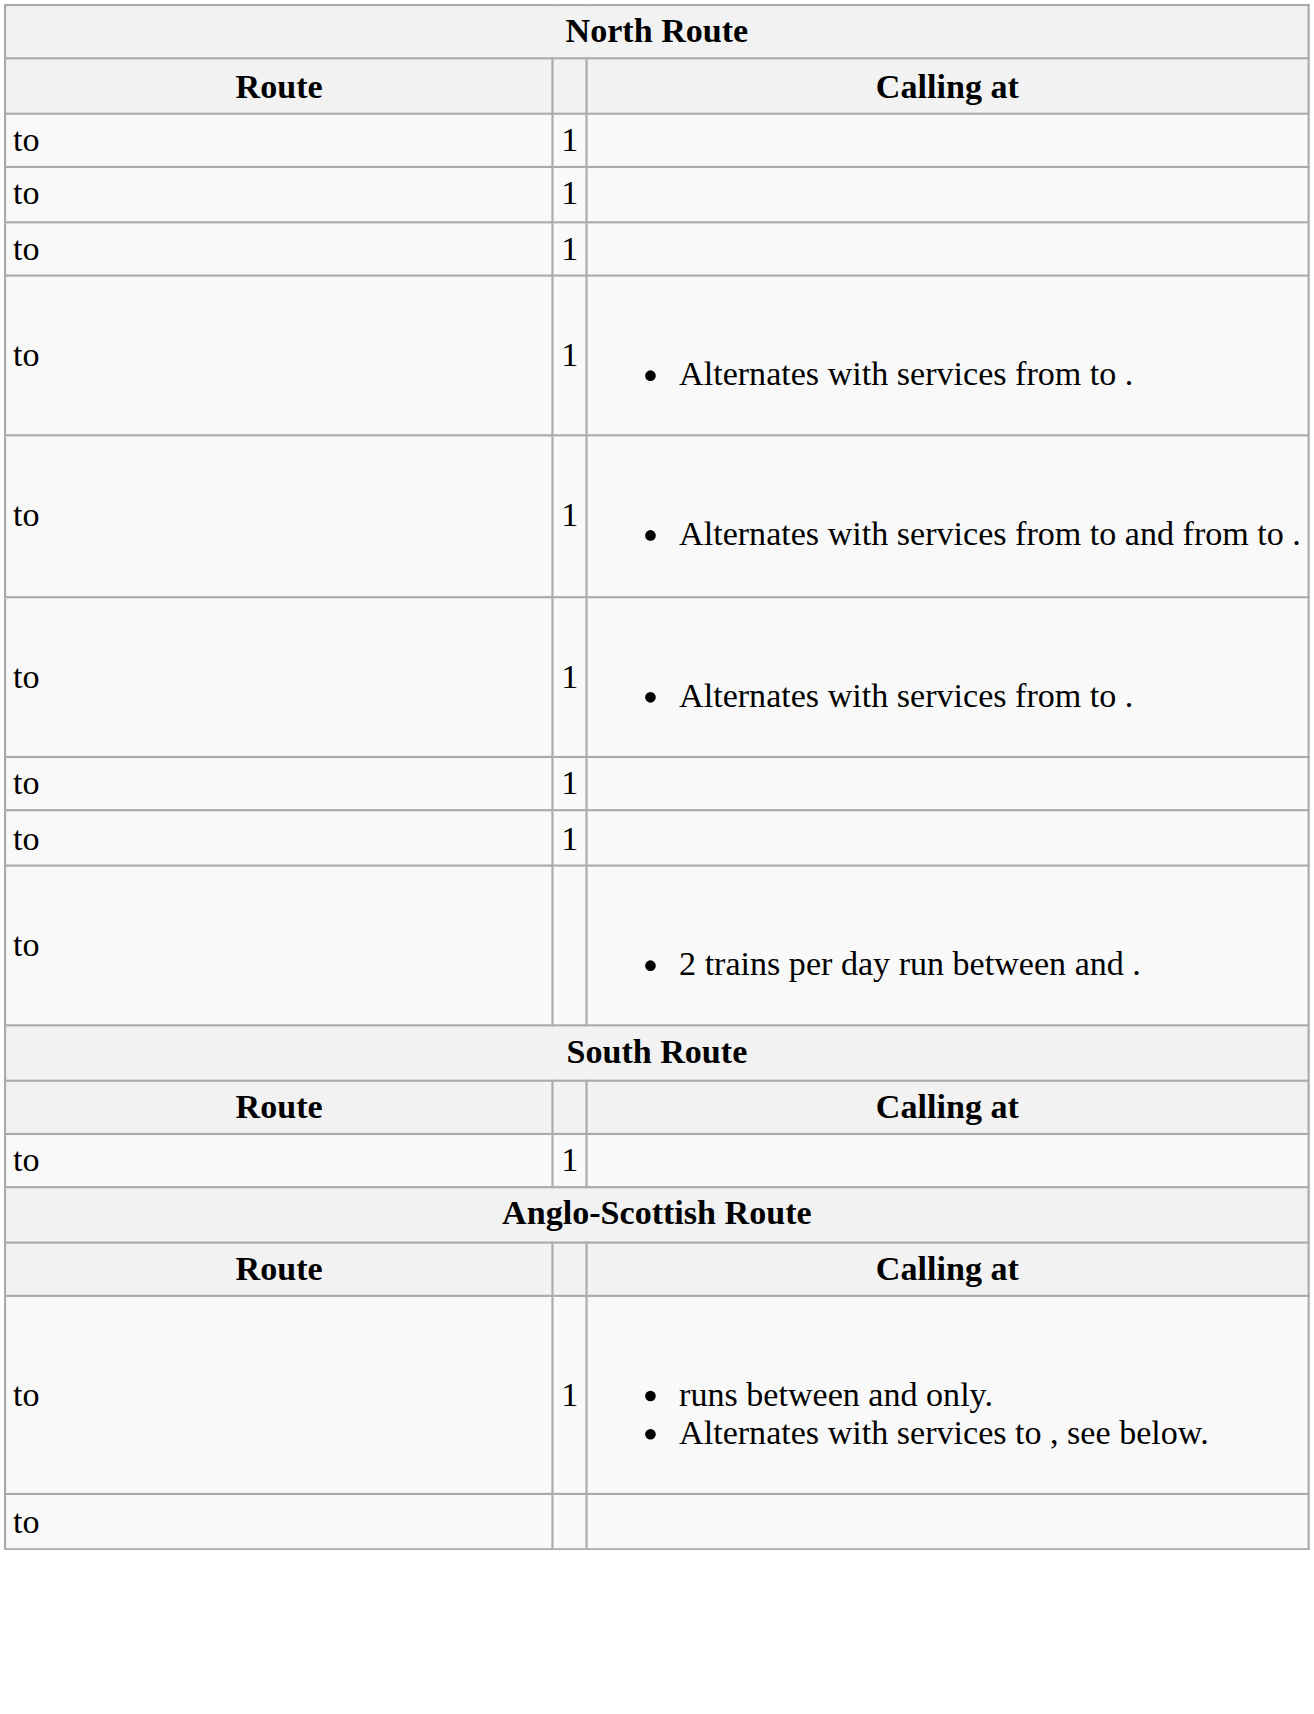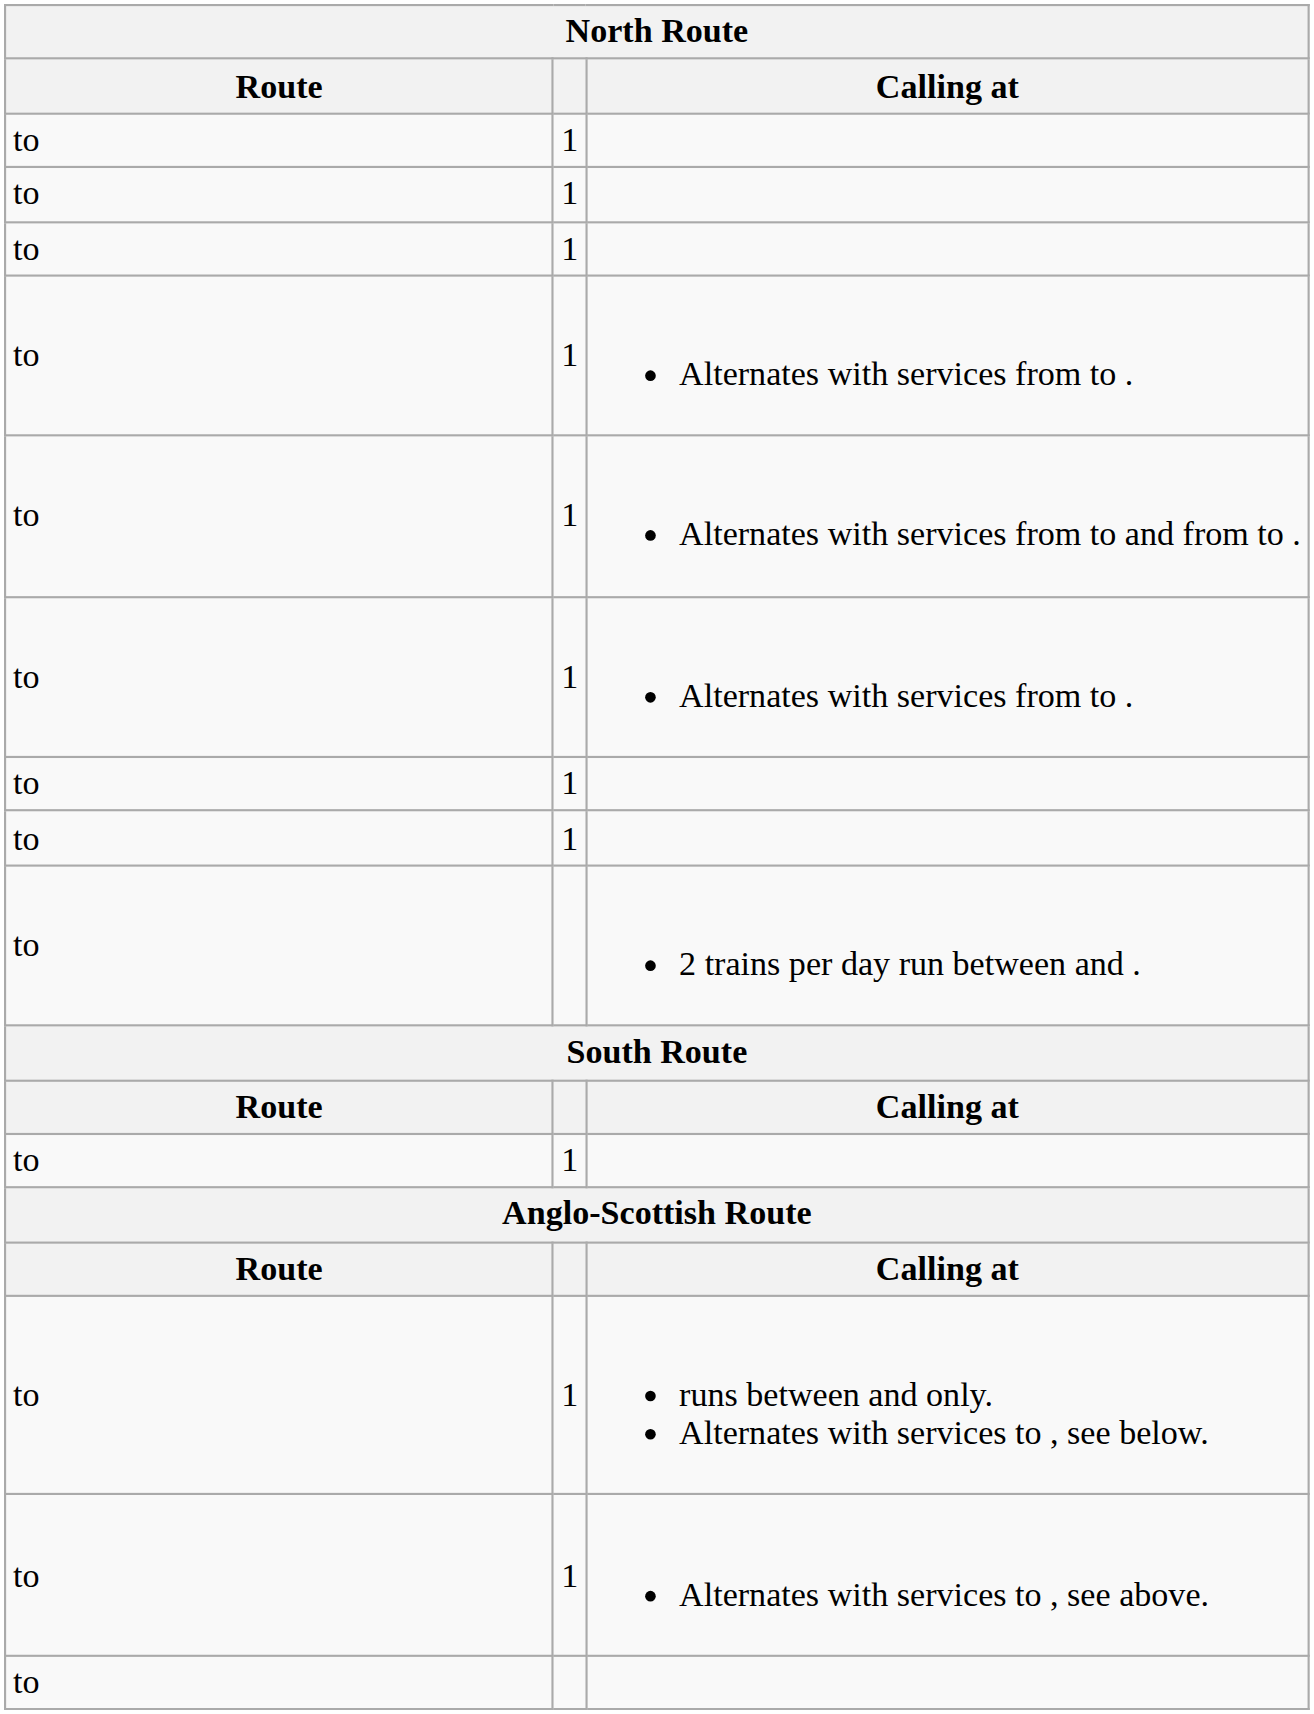 <table class="wikitable">
 <tr>
 <th colspan="3"><strong>North Route</strong></th>
 </tr>
 <tr>
 <th width="50"><strong>Route</strong></th>
 <th></th>
 <th><strong>Calling at</strong></th>
 </tr>
 <tr>
 <td> to </td>
 <td>1</td>
 <td></td>
 </tr>
 <tr>
 <td> to </td>
 <td>1</td>
 <td></td>
 </tr>
 <tr>
 <td> to </td>
 <td>1</td>
 <td></td>
 </tr>
 <tr>
 <td> to </td>
 <td>1</td>
 <td><br><ul><li>Alternates with services from  to .</li></ul></td>
 </tr>
 <tr>
 <td> to </td>
 <td>1</td>
 <td><br><ul><li>Alternates with services from  to  and from  to .</li></ul></td>
 </tr>
 <tr>
 <td> to </td>
 <td>1</td>
 <td><br><ul><li>Alternates with services from  to .</li></ul></td>
 </tr>
 <tr>
 <td> to </td>
 <td>1</td>
 <td></td>
 </tr>
 <tr>
 <td> to </td>
 <td>1</td>
 <td></td>
 </tr>
 <tr>
 <td> to </td>
 <td></td>
 <td><br><ul><li>2 trains per day run between  and .</li></ul></td>
 </tr>
 <tr>
 <th colspan="3"><strong>South Route</strong></th>
 </tr>
 <tr>
 <th width="250"><strong>Route</strong></th>
 <th></th>
 <th><strong>Calling at</strong></th>
 </tr>
 <tr>
 <td> to </td>
 <td>1</td>
 <td></td>
 </tr>
 <tr>
 <th colspan="3"><strong>Anglo-Scottish Route</strong></th>
 </tr>
 <tr>
 <th width="250"><strong>Route</strong></th>
 <th></th>
 <th><strong>Calling at</strong></th>
 </tr>
 <tr>
 <td> to </td>
 <td>1</td>
 <td><br><ul><li> runs between  and  only.</li><li>Alternates with services to , see below.</li></ul></td>
 </tr>
 <tr>
 <td> to </td>
+<td>1</td>
+<td><br><ul><li>Alternates with services to , see above.</li></ul></td>
+</tr>
+<tr>
+<td> to </td>
 <td></td>
 <td></td>
 </tr>
 </table>
